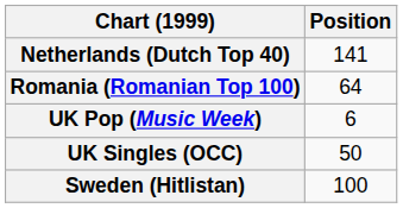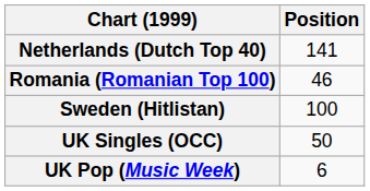 <table class="wikitable sortable plainrowheaders" style="text-align:center">
 <tr>
 <th scope="col">Chart (1999)</th>
 <th scope="col">Position</th>
 </tr>
 <tr>
 <th scope="row">Netherlands (Dutch Top 40)</th>
 <td>141</td>
 </tr>
 <tr>
 <th scope="row">Romania (<a href='#'>Romanian Top 100</a>)</th>
-<td>64</td>
+<td>46</td>
 </tr>
 <tr>
-<th scope="row">UK Pop (<em><a href='#'>Music Week</a></em>)</th>
-<td>6</td>
+<th scope="row">Sweden (Hitlistan)</th>
+<td>100</td>
 </tr>
 <tr>
 <th scope="row">UK Singles (OCC)</th>
 <td>50</td>
 </tr>
 <tr>
-<th scope="row">Sweden (Hitlistan)</th>
-<td>100</td>
+<th scope="row">UK Pop (<em><a href='#'>Music Week</a></em>)</th>
+<td>6</td>
 </tr>
 </table>
